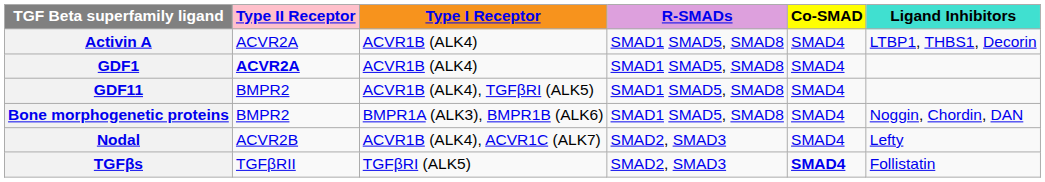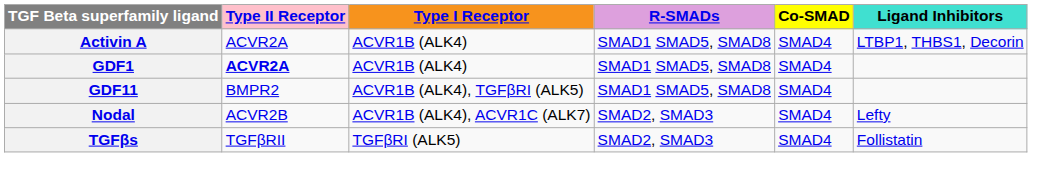 <table class="wikitable">
 <tr>
 <th style="background:Gray; color:white">TGF Beta superfamily ligand</th>
 <th style="background:#FFC0CB; color:Black"><a href='#'>Type II Receptor</a></th>
 <th style="background:#F7931D;  color:white"><a href='#'>Type I Receptor</a></th>
 <th style="background:#DDA0DD;  color:white"><a href='#'>R-SMADs</a></th>
 <th style="background:Yellow;  color:black">Co-SMAD</th>
 <th style="background:Turquoise; color:Black">Ligand Inhibitors</th>
 </tr>
 <tr>
 <th><a href='#'>Activin A</a></th>
 <td><a href='#'>ACVR2A</a></td>
 <td><a href='#'>ACVR1B</a> (ALK4)</td>
 <td><a href='#'>SMAD1</a> <a href='#'>SMAD5</a>, <a href='#'>SMAD8</a></td>
 <td><a href='#'>SMAD4</a></td>
 <td><a href='#'>LTBP1</a>, <a href='#'>THBS1</a>, <a href='#'>Decorin</a></td>
 </tr>
 <tr>
 <th><a href='#'>GDF1</a></th>
 <td><strong><a href='#'>ACVR2A</a></strong></td>
 <td><a href='#'>ACVR1B</a> (ALK4)</td>
 <td><a href='#'>SMAD1</a> <a href='#'>SMAD5</a>, <a href='#'>SMAD8</a></td>
 <td><a href='#'>SMAD4</a></td>
 <td></td>
 </tr>
 <tr>
 <th><a href='#'>GDF11</a></th>
 <td><a href='#'>BMPR2</a></td>
 <td><a href='#'>ACVR1B</a> (ALK4), <a href='#'>TGFβRI</a> (ALK5)</td>
 <td><a href='#'>SMAD1</a> <a href='#'>SMAD5</a>, <a href='#'>SMAD8</a></td>
 <td><a href='#'>SMAD4</a></td>
 <td></td>
 </tr>
 <tr>
-<th><a href='#'>Bone morphogenetic proteins</a></th>
-<td><a href='#'>BMPR2</a></td>
-<td><a href='#'>BMPR1A</a> (ALK3), <a href='#'>BMPR1B</a> (ALK6)</td>
-<td><a href='#'>SMAD1</a> <a href='#'>SMAD5</a>, <a href='#'>SMAD8</a></td>
-<td><a href='#'>SMAD4</a></td>
-<td><a href='#'>Noggin</a>, <a href='#'>Chordin</a>, <a href='#'>DAN</a></td>
-</tr>
-<tr>
 <th><a href='#'>Nodal</a></th>
 <td><a href='#'>ACVR2B</a></td>
 <td><a href='#'>ACVR1B</a> (ALK4), <a href='#'>ACVR1C</a> (ALK7)</td>
 <td><a href='#'>SMAD2</a>, <a href='#'>SMAD3</a></td>
 <td><a href='#'>SMAD4</a></td>
 <td><a href='#'>Lefty</a></td>
 </tr>
 <tr>
 <th><a href='#'>TGFβs</a></th>
 <td><a href='#'>TGFβRII</a></td>
 <td><a href='#'>TGFβRI</a> (ALK5)</td>
 <td><a href='#'>SMAD2</a>, <a href='#'>SMAD3</a></td>
-<td><strong><a href='#'>SMAD4</a></strong></td>
+<td><a href='#'>SMAD4</a></td>
 <td><a href='#'>Follistatin</a></td>
 </tr>
 </table>
